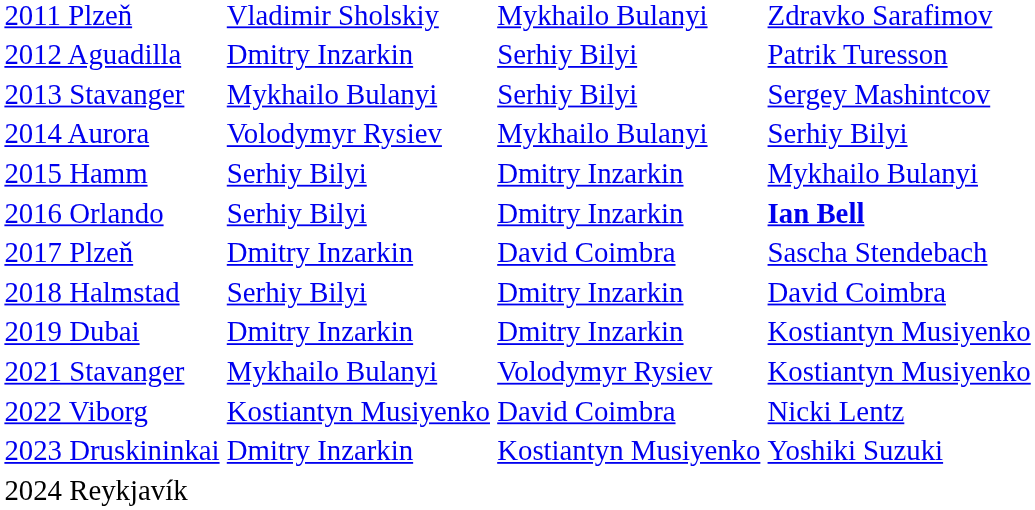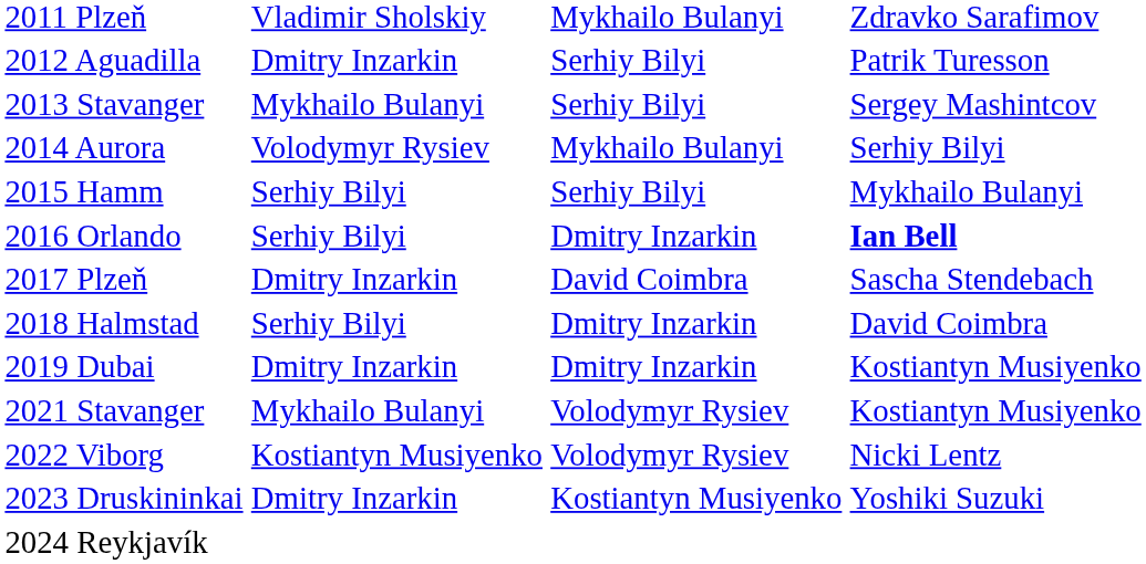 <table>
 <tr>
 <td><a href='#'>2011 Plzeň</a></td>
 <td> <a href='#'>Vladimir Sholskiy</a></td>
 <td> <a href='#'>Mykhailo Bulanyi</a></td>
 <td> <a href='#'>Zdravko Sarafimov</a></td>
 </tr>
 <tr>
 <td><a href='#'>2012 Aguadilla</a></td>
 <td> <a href='#'>Dmitry Inzarkin</a></td>
 <td> <a href='#'>Serhiy Bilyi</a></td>
 <td> <a href='#'>Patrik Turesson</a></td>
 </tr>
 <tr>
 <td><a href='#'>2013 Stavanger</a></td>
 <td> <a href='#'>Mykhailo Bulanyi</a></td>
 <td> <a href='#'>Serhiy Bilyi</a></td>
 <td> <a href='#'>Sergey Mashintcov</a></td>
 </tr>
 <tr>
 <td><a href='#'>2014 Aurora</a></td>
 <td> <a href='#'>Volodymyr Rysiev</a></td>
 <td> <a href='#'>Mykhailo Bulanyi</a></td>
 <td> <a href='#'>Serhiy Bilyi</a></td>
 </tr>
 <tr>
 <td><a href='#'>2015 Hamm</a></td>
 <td> <a href='#'>Serhiy Bilyi</a></td>
-<td> <a href='#'>Dmitry Inzarkin</a></td>
+<td> <a href='#'>Serhiy Bilyi</a></td>
 <td> <a href='#'>Mykhailo Bulanyi</a></td>
 </tr>
 <tr>
 <td><a href='#'>2016 Orlando</a></td>
 <td> <a href='#'>Serhiy Bilyi</a></td>
 <td> <a href='#'>Dmitry Inzarkin</a></td>
 <td><strong> <a href='#'>Ian Bell</a></strong></td>
 </tr>
 <tr>
 <td><a href='#'>2017 Plzeň</a></td>
 <td> <a href='#'>Dmitry Inzarkin</a></td>
 <td> <a href='#'>David Coimbra</a></td>
 <td> <a href='#'>Sascha Stendebach</a></td>
 </tr>
 <tr>
 <td><a href='#'>2018 Halmstad</a></td>
 <td> <a href='#'>Serhiy Bilyi</a></td>
 <td> <a href='#'>Dmitry Inzarkin</a></td>
 <td> <a href='#'>David Coimbra</a></td>
 </tr>
 <tr>
 <td><a href='#'>2019 Dubai</a></td>
 <td> <a href='#'>Dmitry Inzarkin</a></td>
 <td> <a href='#'>Dmitry Inzarkin</a></td>
 <td> <a href='#'>Kostiantyn Musiyenko</a></td>
 </tr>
 <tr>
 <td><a href='#'>2021 Stavanger</a></td>
 <td> <a href='#'>Mykhailo Bulanyi</a></td>
 <td> <a href='#'>Volodymyr Rysiev</a></td>
 <td> <a href='#'>Kostiantyn Musiyenko</a></td>
 </tr>
 <tr>
 <td><a href='#'>2022 Viborg</a></td>
 <td> <a href='#'>Kostiantyn Musiyenko</a></td>
-<td> <a href='#'>David Coimbra</a></td>
+<td> <a href='#'>Volodymyr Rysiev</a></td>
 <td> <a href='#'>Nicki Lentz</a></td>
 </tr>
 <tr>
 <td><a href='#'>2023 Druskininkai</a></td>
 <td> <a href='#'>Dmitry Inzarkin</a></td>
 <td> <a href='#'>Kostiantyn Musiyenko</a></td>
 <td> <a href='#'>Yoshiki Suzuki</a></td>
 </tr>
 <tr>
 <td>2024 Reykjavík</td>
 <td></td>
 <td></td>
 <td></td>
 </tr>
 </table>
